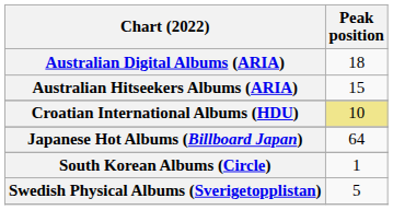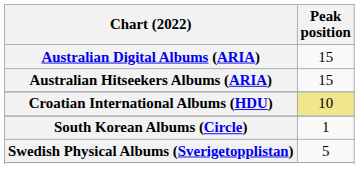 <table class="wikitable sortable plainrowheaders" style="text-align:center">
 <tr>
 <th scope="col">Chart (2022)</th>
 <th scope="col">Peak<br>position</th>
 </tr>
 <tr>
 <th scope="row"><a href='#'>Australian Digital Albums</a> (<a href='#'>ARIA</a>)</th>
-<td>18</td>
+<td>15</td>
 </tr>
 <tr>
 <th scope="row">Australian Hitseekers Albums (<a href='#'>ARIA</a>)</th>
 <td>15</td>
 </tr>
 <tr>
 </tr>
 <tr>
 </tr>
 <tr>
 <th scope="row">Croatian International Albums (<a href='#'>HDU</a>)</th>
 <td style="background: khaki;">10</td>
 </tr>
 <tr>
 </tr>
 <tr>
 </tr>
 <tr>
 </tr>
 <tr>
-<th scope="row">Japanese Hot Albums (<em><a href='#'>Billboard Japan</a></em>)</th>
-<td>64</td>
-</tr>
-<tr>
 </tr>
 <tr>
 <th scope="row">South Korean Albums (<a href='#'>Circle</a>)</th>
 <td>1</td>
 </tr>
 <tr>
 <th scope="row">Swedish Physical Albums (<a href='#'>Sverigetopplistan</a>)</th>
 <td>5</td>
 </tr>
 <tr>
 </tr>
 <tr>
 </tr>
 <tr>
 </tr>
 <tr>
 </tr>
 </table>
